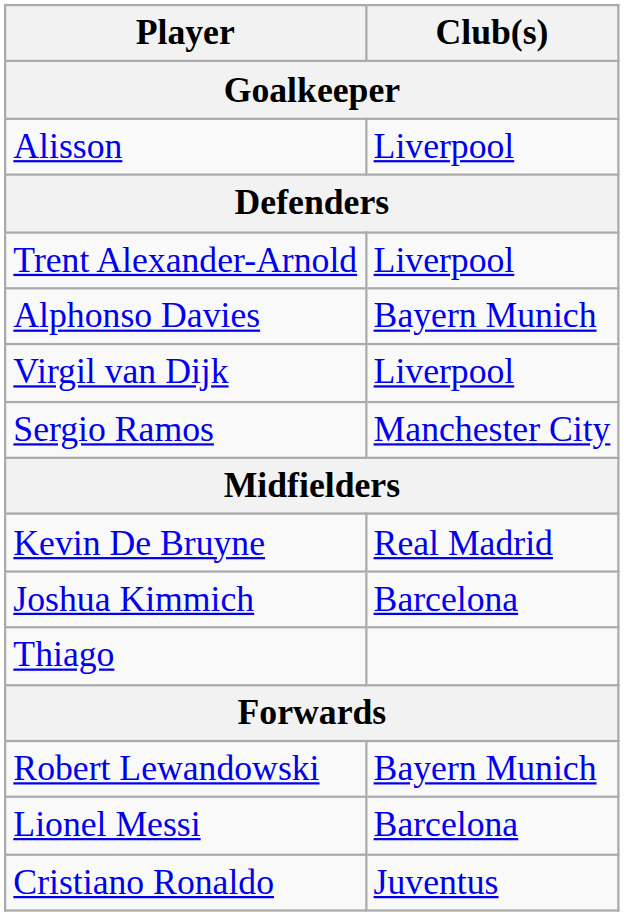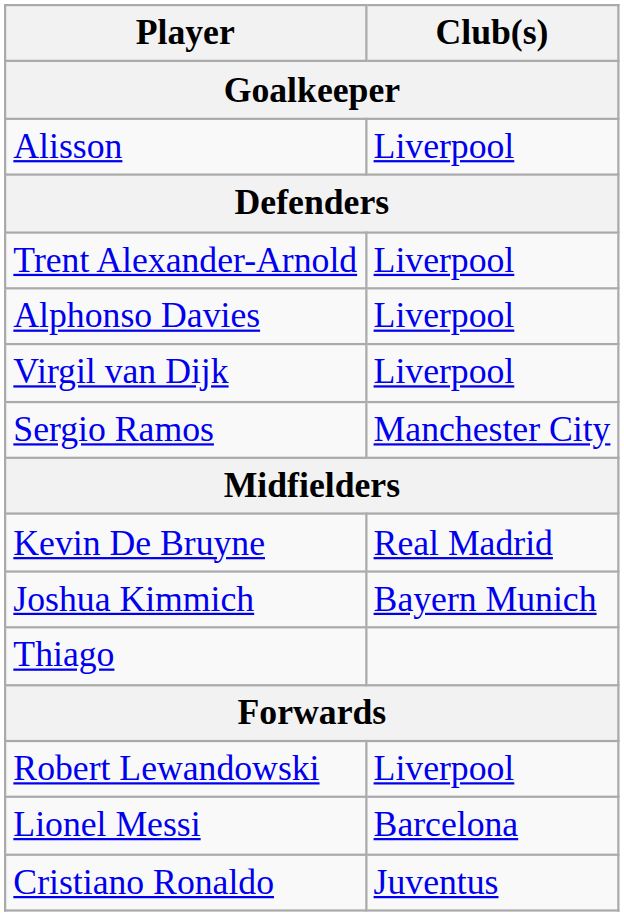 <table class="wikitable">
 <tr>
 <th>Player</th>
 <th>Club(s)</th>
 </tr>
 <tr>
 <th colspan="2">Goalkeeper</th>
 </tr>
 <tr>
 <td> <a href='#'>Alisson</a></td>
 <td> <a href='#'>Liverpool</a></td>
 </tr>
 <tr>
 <th colspan="2">Defenders</th>
 </tr>
 <tr>
 <td> <a href='#'>Trent Alexander-Arnold</a></td>
 <td> <a href='#'>Liverpool</a></td>
 </tr>
 <tr>
 <td> <a href='#'>Alphonso Davies</a></td>
-<td> <a href='#'>Bayern Munich</a></td>
+<td> <a href='#'>Liverpool</a></td>
 </tr>
 <tr>
 <td> <a href='#'>Virgil van Dijk</a></td>
 <td> <a href='#'>Liverpool</a></td>
 </tr>
 <tr>
 <td> <a href='#'>Sergio Ramos</a></td>
 <td> <a href='#'>Manchester City</a></td>
 </tr>
 <tr>
 <th colspan="2">Midfielders</th>
 </tr>
 <tr>
 <td> <a href='#'>Kevin De Bruyne</a></td>
 <td> <a href='#'>Real Madrid</a></td>
 </tr>
 <tr>
 <td> <a href='#'>Joshua Kimmich</a></td>
-<td> <a href='#'>Barcelona</a></td>
+<td> <a href='#'>Bayern Munich</a></td>
 </tr>
 <tr>
 <td> <a href='#'>Thiago</a></td>
 <td></td>
 </tr>
 <tr>
 <th colspan="2">Forwards</th>
 </tr>
 <tr>
 <td> <a href='#'>Robert Lewandowski</a></td>
-<td> <a href='#'>Bayern Munich</a></td>
+<td> <a href='#'>Liverpool</a></td>
 </tr>
 <tr>
 <td> <a href='#'>Lionel Messi</a></td>
 <td> <a href='#'>Barcelona</a></td>
 </tr>
 <tr>
 <td> <a href='#'>Cristiano Ronaldo</a></td>
 <td> <a href='#'>Juventus</a></td>
 </tr>
 </table>
